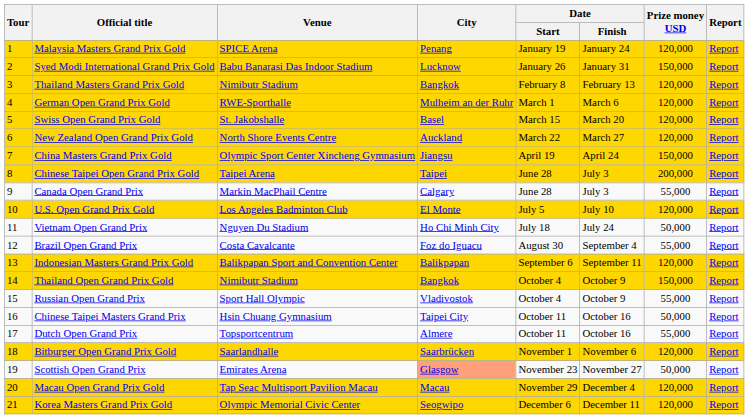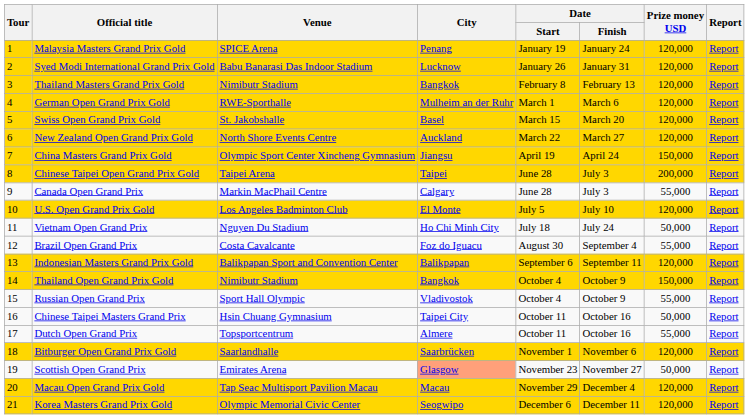 <table class=wikitable style="font-size:90%">
 <tr>
 <th rowspan=2>Tour</th>
 <th rowspan=2>Official title</th>
 <th rowspan=2>Venue</th>
 <th rowspan=2>City</th>
 <th colspan=2>Date</th>
 <th rowspan=2>Prize money <br><a href='#'>USD</a></th>
 <th rowspan=2>Report</th>
 </tr>
 <tr>
 <th>Start</th>
 <th>Finish</th>
 </tr>
 <tr bgcolor="gold">
 <td>1</td>
 <td> <a href='#'>Malaysia Masters Grand Prix Gold</a></td>
 <td><a href='#'>SPICE Arena</a></td>
 <td><a href='#'>Penang</a></td>
 <td>January 19</td>
 <td>January 24</td>
 <td align=center>120,000</td>
 <td><a href='#'>Report</a></td>
 </tr>
 <tr bgcolor="gold">
 <td>2</td>
 <td> <a href='#'>Syed Modi International Grand Prix Gold</a></td>
 <td><a href='#'>Babu Banarasi Das Indoor Stadium</a></td>
 <td><a href='#'>Lucknow</a></td>
 <td>January 26</td>
 <td>January 31</td>
-<td align=center>150,000</td>
+<td align=center>120,000</td>
 <td><a href='#'>Report</a></td>
 </tr>
 <tr bgcolor="gold">
 <td>3</td>
 <td> <a href='#'>Thailand Masters Grand Prix Gold</a></td>
 <td><a href='#'>Nimibutr Stadium</a></td>
 <td><a href='#'>Bangkok</a></td>
 <td>February 8</td>
 <td>February 13</td>
 <td align=center>120,000</td>
 <td><a href='#'>Report</a></td>
 </tr>
 <tr bgcolor="gold">
 <td>4</td>
 <td> <a href='#'>German Open Grand Prix Gold</a></td>
 <td><a href='#'>RWE-Sporthalle</a></td>
 <td><a href='#'>Mulheim an der Ruhr</a></td>
 <td>March 1</td>
 <td>March 6</td>
 <td align=center>120,000</td>
 <td><a href='#'>Report</a></td>
 </tr>
 <tr bgcolor="gold">
 <td>5</td>
 <td> <a href='#'>Swiss Open Grand Prix Gold</a></td>
 <td><a href='#'>St. Jakobshalle</a></td>
 <td><a href='#'>Basel</a></td>
 <td>March 15</td>
 <td>March 20</td>
 <td align=center>120,000</td>
 <td><a href='#'>Report</a></td>
 </tr>
 <tr bgcolor="gold">
 <td>6</td>
 <td> <a href='#'>New Zealand Open Grand Prix Gold</a></td>
 <td><a href='#'>North Shore Events Centre</a></td>
 <td><a href='#'>Auckland</a></td>
 <td>March 22</td>
 <td>March 27</td>
 <td align=center>120,000</td>
 <td><a href='#'>Report</a></td>
 </tr>
 <tr bgcolor="gold">
 <td>7</td>
 <td> <a href='#'>China Masters Grand Prix Gold</a></td>
 <td><a href='#'>Olympic Sport Center Xincheng Gymnasium</a></td>
 <td><a href='#'>Jiangsu</a></td>
 <td>April 19</td>
 <td>April 24</td>
 <td align=center>150,000</td>
 <td><a href='#'>Report</a></td>
 </tr>
 <tr bgcolor="gold">
 <td>8</td>
 <td> <a href='#'>Chinese Taipei Open Grand Prix Gold</a></td>
 <td><a href='#'>Taipei Arena</a></td>
 <td><a href='#'>Taipei</a></td>
 <td>June 28</td>
 <td>July 3</td>
 <td align=center>200,000</td>
 <td><a href='#'>Report</a></td>
 </tr>
 <tr>
 <td>9</td>
 <td> <a href='#'>Canada Open Grand Prix</a></td>
 <td><a href='#'>Markin MacPhail Centre</a></td>
 <td><a href='#'>Calgary</a></td>
 <td>June 28</td>
 <td>July 3</td>
 <td align=center>55,000</td>
 <td><a href='#'>Report</a></td>
 </tr>
 <tr bgcolor="gold">
 <td>10</td>
 <td> <a href='#'>U.S. Open Grand Prix Gold</a></td>
 <td><a href='#'>Los Angeles Badminton Club</a></td>
 <td><a href='#'>El Monte</a></td>
 <td>July 5</td>
 <td>July 10</td>
 <td align=center>120,000</td>
 <td><a href='#'>Report</a></td>
 </tr>
 <tr>
 <td>11</td>
 <td> <a href='#'>Vietnam Open Grand Prix</a></td>
 <td><a href='#'>Nguyen Du Stadium</a></td>
 <td><a href='#'>Ho Chi Minh City</a></td>
 <td>July 18</td>
 <td>July 24</td>
 <td align=center>50,000</td>
 <td><a href='#'>Report</a></td>
 </tr>
 <tr>
 <td>12</td>
 <td> <a href='#'>Brazil Open Grand Prix</a></td>
 <td><a href='#'>Costa Cavalcante</a></td>
 <td><a href='#'>Foz do Iguacu</a></td>
 <td>August 30</td>
 <td>September 4</td>
 <td align=center>55,000</td>
 <td><a href='#'>Report</a></td>
 </tr>
 <tr bgcolor="gold">
 <td>13</td>
 <td> <a href='#'>Indonesian Masters Grand Prix Gold</a></td>
 <td><a href='#'>Balikpapan Sport and Convention Center</a></td>
 <td><a href='#'>Balikpapan</a></td>
 <td>September 6</td>
 <td>September 11</td>
 <td align=center>120,000</td>
 <td><a href='#'>Report</a></td>
 </tr>
 <tr bgcolor="gold">
 <td>14</td>
 <td> <a href='#'>Thailand Open Grand Prix Gold</a></td>
 <td><a href='#'>Nimibutr Stadium</a></td>
 <td><a href='#'>Bangkok</a></td>
 <td>October 4</td>
 <td>October 9</td>
 <td align=center>150,000</td>
 <td><a href='#'>Report</a></td>
 </tr>
 <tr>
 <td>15</td>
 <td> <a href='#'>Russian Open Grand Prix</a></td>
 <td><a href='#'>Sport Hall Olympic</a></td>
 <td><a href='#'>Vladivostok</a></td>
 <td>October 4</td>
 <td>October 9</td>
 <td align=center>55,000</td>
 <td><a href='#'>Report</a></td>
 </tr>
 <tr>
 <td>16</td>
 <td> <a href='#'>Chinese Taipei Masters Grand Prix</a></td>
 <td><a href='#'>Hsin Chuang Gymnasium</a></td>
 <td><a href='#'>Taipei City</a></td>
 <td>October 11</td>
 <td>October 16</td>
 <td align=center>50,000</td>
 <td><a href='#'>Report</a></td>
 </tr>
 <tr>
 <td>17</td>
 <td> <a href='#'>Dutch Open Grand Prix</a></td>
 <td><a href='#'>Topsportcentrum</a></td>
 <td><a href='#'>Almere</a></td>
 <td>October 11</td>
 <td>October 16</td>
 <td align=center>55,000</td>
 <td><a href='#'>Report</a></td>
 </tr>
 <tr bgcolor="gold">
 <td>18</td>
 <td> <a href='#'>Bitburger Open Grand Prix Gold</a></td>
 <td><a href='#'>Saarlandhalle</a></td>
 <td><a href='#'>Saarbrücken</a></td>
 <td>November 1</td>
 <td>November 6</td>
 <td align=center>120,000</td>
 <td><a href='#'>Report</a></td>
 </tr>
 <tr>
 <td>19</td>
 <td> <a href='#'>Scottish Open Grand Prix</a></td>
 <td><a href='#'>Emirates Arena</a></td>
 <td style="background: lightsalmon;"><a href='#'>Glasgow</a></td>
 <td>November 23</td>
 <td>November 27</td>
 <td align=center>50,000</td>
 <td><a href='#'>Report</a></td>
 </tr>
 <tr bgcolor="gold">
 <td>20</td>
 <td> <a href='#'>Macau Open Grand Prix Gold</a></td>
 <td><a href='#'>Tap Seac Multisport Pavilion Macau</a></td>
 <td><a href='#'>Macau</a></td>
 <td>November 29</td>
 <td>December 4</td>
 <td align=center>120,000</td>
 <td><a href='#'>Report</a></td>
 </tr>
 <tr bgcolor="gold">
 <td>21</td>
 <td> <a href='#'>Korea Masters Grand Prix Gold</a></td>
 <td><a href='#'>Olympic Memorial Civic Center</a></td>
 <td><a href='#'>Seogwipo</a></td>
 <td>December 6</td>
 <td>December 11</td>
 <td align=center>120,000</td>
 <td><a href='#'>Report</a></td>
 </tr>
 </table>
